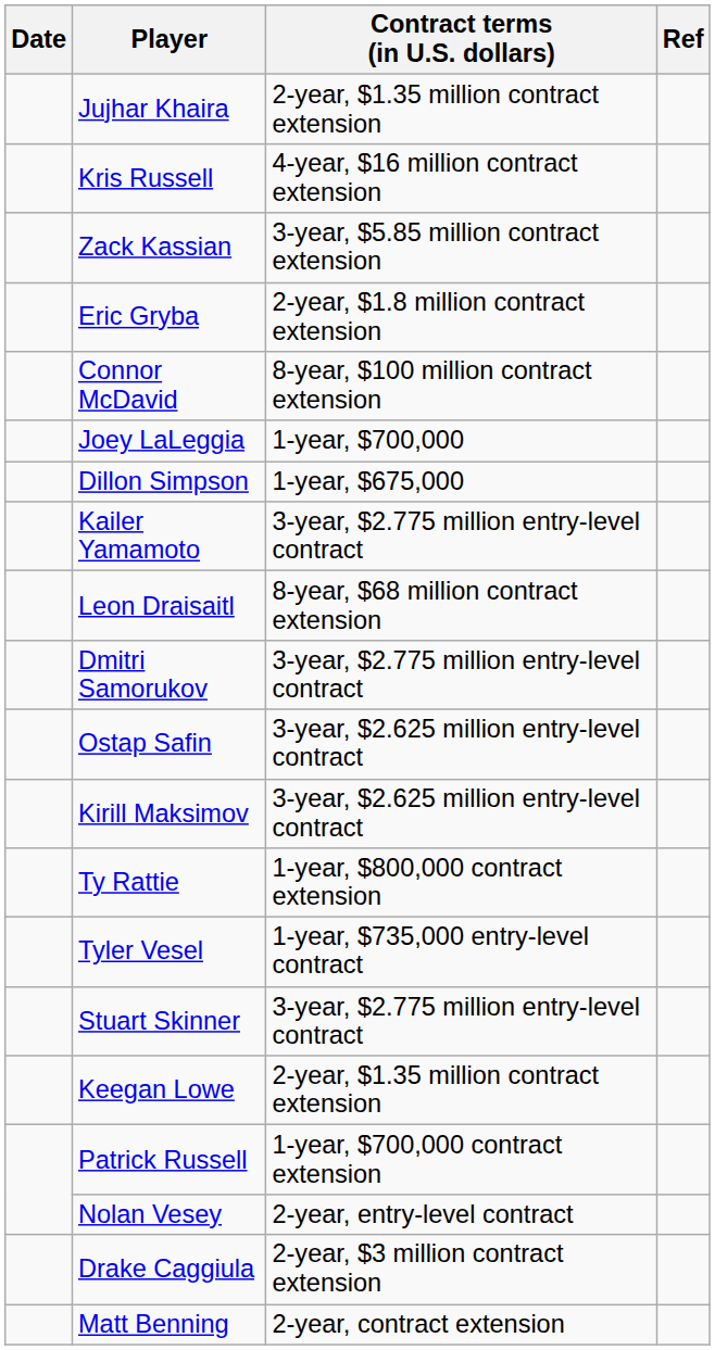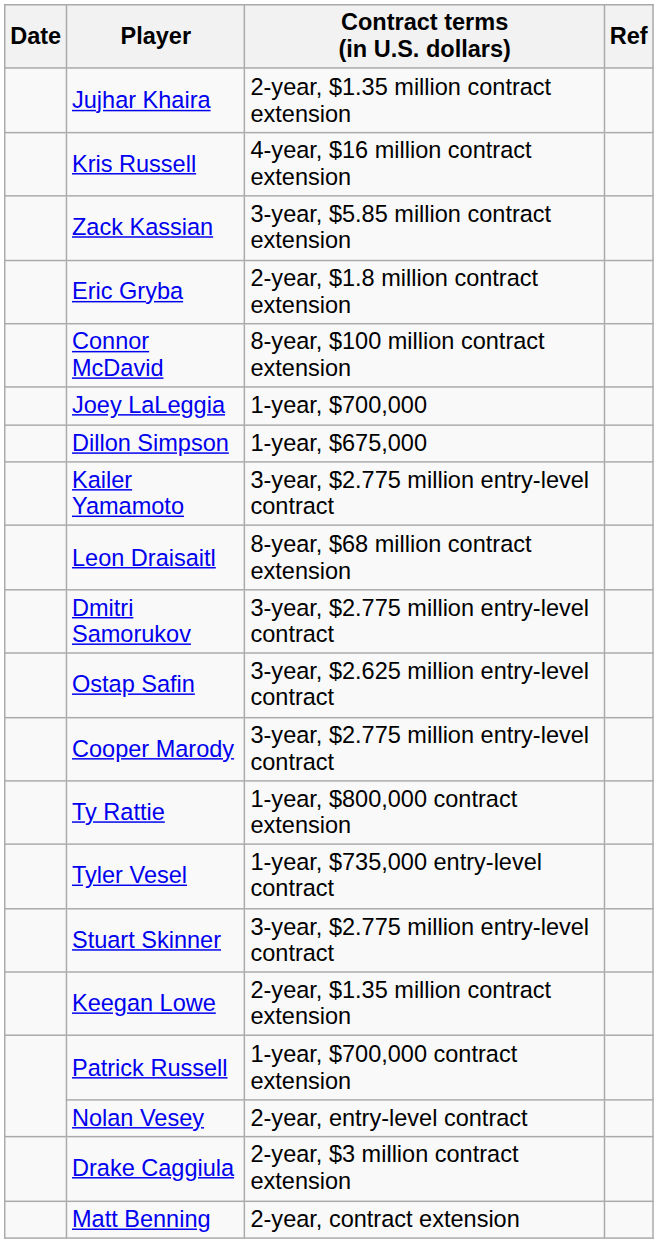 <table class="wikitable" style="width:50%;">
 <tr style="background:#ddd; text-align:center;">
 <th>Date</th>
 <th>Player</th>
 <th>Contract terms<br>(in U.S. dollars)</th>
 <th>Ref</th>
 </tr>
 <tr>
 <td></td>
 <td><a href='#'>Jujhar Khaira</a></td>
 <td>2-year, $1.35 million contract extension</td>
 <td></td>
 </tr>
 <tr>
 <td></td>
 <td><a href='#'>Kris Russell</a></td>
 <td>4-year, $16 million contract extension</td>
 <td></td>
 </tr>
 <tr>
 <td></td>
 <td><a href='#'>Zack Kassian</a></td>
 <td>3-year, $5.85 million contract extension</td>
 <td></td>
 </tr>
 <tr>
 <td></td>
 <td><a href='#'>Eric Gryba</a></td>
 <td>2-year, $1.8 million contract extension</td>
 <td></td>
 </tr>
 <tr>
 <td></td>
 <td><a href='#'>Connor McDavid</a></td>
 <td>8-year, $100 million contract extension</td>
 <td></td>
 </tr>
 <tr>
 <td></td>
 <td><a href='#'>Joey LaLeggia</a></td>
 <td>1-year, $700,000</td>
 <td></td>
 </tr>
 <tr>
 <td></td>
 <td><a href='#'>Dillon Simpson</a></td>
 <td>1-year, $675,000</td>
 <td></td>
 </tr>
 <tr>
 <td></td>
 <td><a href='#'>Kailer Yamamoto</a></td>
 <td>3-year, $2.775 million entry-level contract</td>
 <td></td>
 </tr>
 <tr>
 <td></td>
 <td><a href='#'>Leon Draisaitl</a></td>
 <td>8-year, $68 million contract extension</td>
 <td></td>
 </tr>
 <tr>
 <td></td>
 <td><a href='#'>Dmitri Samorukov</a></td>
 <td>3-year, $2.775 million entry-level contract</td>
 <td></td>
 </tr>
 <tr>
 <td></td>
 <td><a href='#'>Ostap Safin</a></td>
 <td>3-year, $2.625 million entry-level contract</td>
 <td></td>
 </tr>
 <tr>
 <td></td>
-<td><a href='#'>Kirill Maksimov</a></td>
-<td>3-year, $2.625 million entry-level contract</td>
+<td><a href='#'>Cooper Marody</a></td>
+<td>3-year, $2.775 million entry-level contract</td>
 <td></td>
 </tr>
 <tr>
 <td></td>
 <td><a href='#'>Ty Rattie</a></td>
 <td>1-year, $800,000 contract extension</td>
 <td></td>
 </tr>
 <tr>
 <td></td>
 <td><a href='#'>Tyler Vesel</a></td>
 <td>1-year, $735,000 entry-level contract</td>
 <td></td>
 </tr>
 <tr>
 <td></td>
 <td><a href='#'>Stuart Skinner</a></td>
 <td>3-year, $2.775 million entry-level contract</td>
 <td></td>
 </tr>
 <tr>
 <td></td>
 <td><a href='#'>Keegan Lowe</a></td>
 <td>2-year, $1.35 million contract extension</td>
 <td></td>
 </tr>
 <tr>
 <td rowspan=2></td>
 <td><a href='#'>Patrick Russell</a></td>
 <td>1-year, $700,000 contract extension</td>
 <td></td>
 </tr>
 <tr>
 <td><a href='#'>Nolan Vesey</a></td>
 <td>2-year, entry-level contract</td>
 <td></td>
 </tr>
 <tr>
 <td></td>
 <td><a href='#'>Drake Caggiula</a></td>
 <td>2-year, $3 million contract extension</td>
 <td></td>
 </tr>
 <tr>
 <td></td>
 <td><a href='#'>Matt Benning</a></td>
 <td>2-year, contract extension</td>
 <td></td>
 </tr>
 </table>
